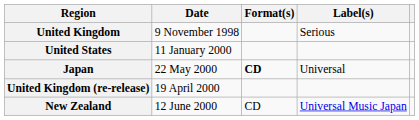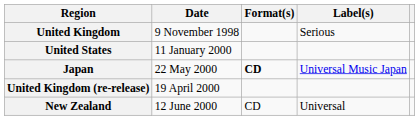 <table class="wikitable plainrowheaders">
 <tr>
 <th scope="col">Region</th>
 <th scope="col">Date</th>
 <th scope="col">Format(s)</th>
 <th scope="col">Label(s)</th>
 <th scope="col"></th>
 </tr>
 <tr>
 <th scope="row">United Kingdom</th>
 <td>9 November 1998</td>
 <td></td>
 <td>Serious</td>
 <td></td>
 </tr>
 <tr>
 <th scope="row">United States</th>
 <td>11 January 2000</td>
 <td></td>
 <td></td>
 <td></td>
 </tr>
 <tr>
 <th scope="row">Japan</th>
 <td>22 May 2000</td>
 <td><strong>CD</strong></td>
-<td>Universal</td>
+<td><a href='#'>Universal Music Japan</a></td>
 <td></td>
 </tr>
 <tr>
 <th scope="row">United Kingdom (re-release)</th>
 <td>19 April 2000</td>
 <td></td>
 <td></td>
 <td></td>
 </tr>
 <tr>
 <th scope="row">New Zealand</th>
 <td>12 June 2000</td>
 <td>CD</td>
-<td><a href='#'>Universal Music Japan</a></td>
+<td>Universal</td>
 <td></td>
 </tr>
 </table>
